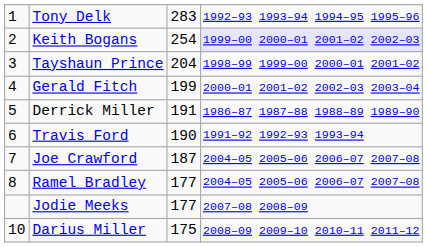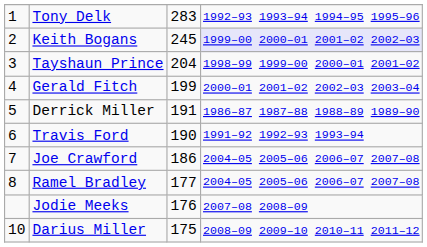 <table class="wikitable">
 <tr>
 </tr>
 <tr>
 <td>1</td>
 <td><a href='#'>Tony Delk</a></td>
 <td>283</td>
 <td style="font-size:80%;"><a href='#'>1992–93</a> <a href='#'>1993–94</a> <a href='#'>1994–95</a> <a href='#'>1995–96</a></td>
 </tr>
 <tr>
 <td>2</td>
 <td><a href='#'>Keith Bogans</a></td>
-<td>254</td>
+<td>245</td>
 <td style="background: lavender; font-size:80%;"><a href='#'>1999–00</a> <a href='#'>2000–01</a> <a href='#'>2001–02</a> <a href='#'>2002–03</a></td>
 </tr>
 <tr>
 <td>3</td>
 <td><a href='#'>Tayshaun Prince</a></td>
 <td>204</td>
 <td style="font-size:80%;"><a href='#'>1998–99</a> <a href='#'>1999–00</a> <a href='#'>2000–01</a> <a href='#'>2001–02</a></td>
 </tr>
 <tr>
 <td>4</td>
 <td><a href='#'>Gerald Fitch</a></td>
 <td>199</td>
 <td style="font-size:80%;"><a href='#'>2000–01</a> <a href='#'>2001–02</a> <a href='#'>2002–03</a> <a href='#'>2003–04</a></td>
 </tr>
 <tr>
 <td>5</td>
 <td>Derrick Miller</td>
 <td>191</td>
 <td style="font-size:80%;"><a href='#'>1986–87</a> <a href='#'>1987–88</a> <a href='#'>1988–89</a> <a href='#'>1989–90</a></td>
 </tr>
 <tr>
 <td>6</td>
 <td><a href='#'>Travis Ford</a></td>
 <td>190</td>
 <td style="font-size:80%;"><a href='#'>1991–92</a> <a href='#'>1992–93</a> <a href='#'>1993–94</a></td>
 </tr>
 <tr>
 <td>7</td>
 <td><a href='#'>Joe Crawford</a></td>
-<td>187</td>
+<td>186</td>
 <td style="font-size:80%;"><a href='#'>2004–05</a> <a href='#'>2005–06</a> <a href='#'>2006–07</a> <a href='#'>2007–08</a></td>
 </tr>
 <tr>
 <td>8</td>
 <td><a href='#'>Ramel Bradley</a></td>
 <td>177</td>
 <td style="font-size:80%;"><a href='#'>2004–05</a> <a href='#'>2005–06</a> <a href='#'>2006–07</a> <a href='#'>2007–08</a></td>
 </tr>
 <tr>
 <td></td>
 <td><a href='#'>Jodie Meeks</a></td>
-<td>177</td>
+<td>176</td>
 <td style="font-size:80%;"><a href='#'>2007–08</a> <a href='#'>2008–09</a></td>
 </tr>
 <tr>
 <td>10</td>
 <td><a href='#'>Darius Miller</a></td>
 <td>175</td>
 <td style="font-size:80%;"><a href='#'>2008–09</a> <a href='#'>2009–10</a> <a href='#'>2010–11</a> <a href='#'>2011–12</a></td>
 </tr>
 </table>
